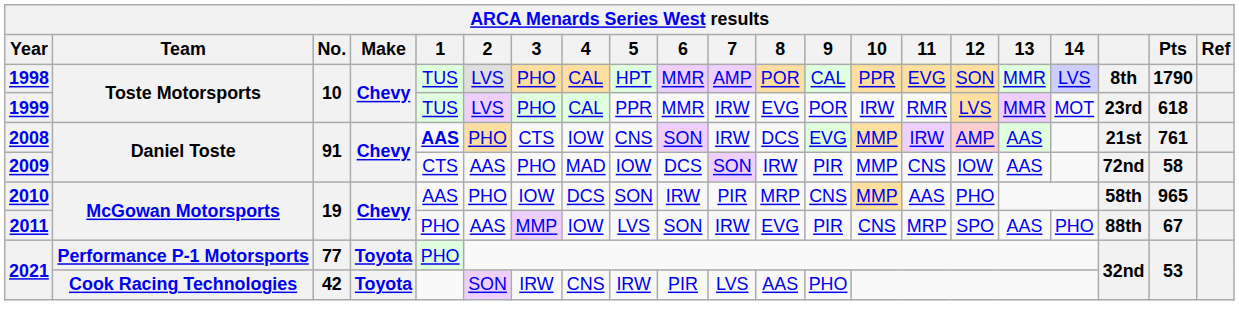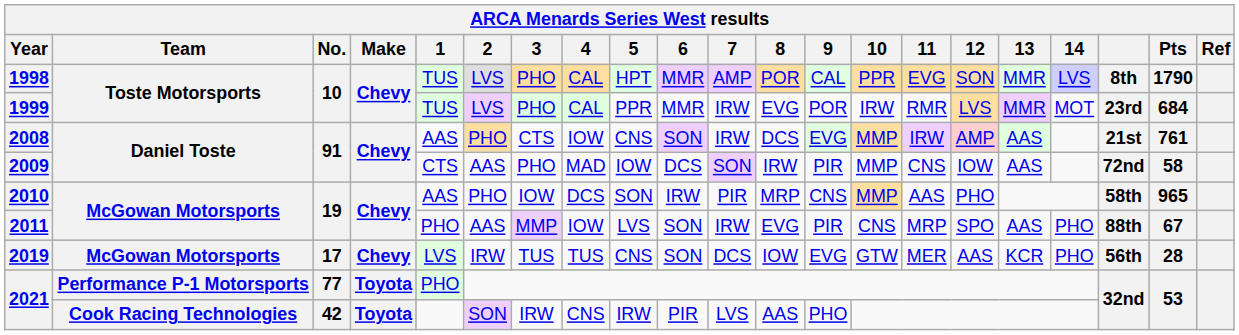 <table class="wikitable" style="text-align:center; font-size:75%">
 <tr>
 <th colspan=21><a href='#'>ARCA Menards Series West</a> results</th>
 </tr>
 <tr>
 <th>Year</th>
 <th>Team</th>
 <th>No.</th>
 <th>Make</th>
 <th>1</th>
 <th>2</th>
 <th>3</th>
 <th>4</th>
 <th>5</th>
 <th>6</th>
 <th>7</th>
 <th>8</th>
 <th>9</th>
 <th>10</th>
 <th>11</th>
 <th>12</th>
 <th>13</th>
 <th>14</th>
 <th></th>
 <th>Pts</th>
 <th>Ref</th>
 </tr>
 <tr>
 <th><a href='#'>1998</a></th>
 <th rowspan=2>Toste Motorsports</th>
 <th rowspan=2>10</th>
 <th rowspan=2><a href='#'>Chevy</a></th>
 <td style="background:#DFFFDF;"><a href='#'>TUS</a><br></td>
 <td style="background:#DFDFDF;"><a href='#'>LVS</a><br></td>
 <td style="background:#FFDF9F;"><a href='#'>PHO</a><br></td>
 <td style="background:#FFDF9F;"><a href='#'>CAL</a><br></td>
 <td style="background:#DFFFDF;"><a href='#'>HPT</a><br></td>
 <td style="background:#EFCFFF;"><a href='#'>MMR</a><br></td>
 <td style="background:#EFCFFF;"><a href='#'>AMP</a><br></td>
 <td style="background:#FFDF9F;"><a href='#'>POR</a><br></td>
 <td style="background:#DFFFDF;"><a href='#'>CAL</a><br></td>
 <td style="background:#FFDF9F;"><a href='#'>PPR</a><br></td>
 <td style="background:#FFDF9F;"><a href='#'>EVG</a><br></td>
 <td style="background:#FFDF9F;"><a href='#'>SON</a><br></td>
 <td style="background:#DFFFDF;"><a href='#'>MMR</a><br></td>
 <td style="background:#CFCFFF;"><a href='#'>LVS</a><br></td>
 <th>8th</th>
 <th>1790</th>
 <th></th>
 </tr>
 <tr>
 <th><a href='#'>1999</a></th>
 <td style="background:#DFFFDF;"><a href='#'>TUS</a><br></td>
 <td style="background:#EFCFFF;"><a href='#'>LVS</a><br></td>
 <td style="background:#DFFFDF;"><a href='#'>PHO</a><br></td>
 <td style="background:#DFFFDF;"><a href='#'>CAL</a><br></td>
 <td><a href='#'>PPR</a></td>
 <td><a href='#'>MMR</a></td>
 <td><a href='#'>IRW</a></td>
 <td><a href='#'>EVG</a></td>
 <td><a href='#'>POR</a></td>
 <td><a href='#'>IRW</a></td>
 <td><a href='#'>RMR</a></td>
 <td style="background:#FFDF9F;"><a href='#'>LVS</a><br></td>
 <td style="background:#EFCFFF;"><a href='#'>MMR</a><br></td>
 <td><a href='#'>MOT</a></td>
 <th>23rd</th>
-<th>618</th>
+<th>684</th>
 <th></th>
 </tr>
 <tr>
 <th><a href='#'>2008</a></th>
 <th rowspan=2>Daniel Toste</th>
 <th rowspan=2>91</th>
 <th rowspan=2><a href='#'>Chevy</a></th>
-<td><strong><a href='#'>AAS</a></strong></td>
+<td><a href='#'>AAS</a></td>
 <td style="background:#FFDF9F;"><a href='#'>PHO</a><br></td>
 <td><a href='#'>CTS</a></td>
 <td><a href='#'>IOW</a></td>
 <td><a href='#'>CNS</a></td>
 <td style="background:#EFCFFF;"><a href='#'>SON</a><br></td>
 <td><a href='#'>IRW</a></td>
 <td><a href='#'>DCS</a></td>
 <td style="background:#DFFFDF;"><a href='#'>EVG</a><br></td>
 <td style="background:#FFDF9F;"><a href='#'>MMP</a><br></td>
 <td style="background:#EFCFFF;"><a href='#'>IRW</a><br></td>
 <td style="background:#FFCFCF;"><a href='#'>AMP</a><br></td>
 <td style="background:#DFFFDF;"><a href='#'>AAS</a><br></td>
 <td></td>
 <th>21st</th>
 <th>761</th>
 <th></th>
 </tr>
 <tr>
 <th><a href='#'>2009</a></th>
 <td><a href='#'>CTS</a></td>
 <td><a href='#'>AAS</a></td>
 <td><a href='#'>PHO</a></td>
 <td><a href='#'>MAD</a></td>
 <td><a href='#'>IOW</a></td>
 <td><a href='#'>DCS</a></td>
 <td style="background:#EFCFFF;"><a href='#'>SON</a><br></td>
 <td><a href='#'>IRW</a></td>
 <td><a href='#'>PIR</a></td>
 <td><a href='#'>MMP</a></td>
 <td><a href='#'>CNS</a></td>
 <td><a href='#'>IOW</a></td>
 <td><a href='#'>AAS</a></td>
 <td></td>
 <th>72nd</th>
 <th>58</th>
 <th></th>
 </tr>
 <tr>
 <th><a href='#'>2010</a></th>
 <th rowspan=2><a href='#'>McGowan Motorsports</a></th>
 <th rowspan=2>19</th>
 <th rowspan=2><a href='#'>Chevy</a></th>
 <td><a href='#'>AAS</a></td>
 <td><a href='#'>PHO</a></td>
 <td><a href='#'>IOW</a></td>
 <td><a href='#'>DCS</a></td>
 <td><a href='#'>SON</a></td>
 <td><a href='#'>IRW</a></td>
 <td><a href='#'>PIR</a></td>
 <td><a href='#'>MRP</a></td>
 <td><a href='#'>CNS</a></td>
 <td style="background:#FFDF9F;"><a href='#'>MMP</a><br></td>
 <td><a href='#'>AAS</a></td>
 <td><a href='#'>PHO</a></td>
 <td colspan=2></td>
 <th>58th</th>
 <th>965</th>
 <th></th>
 </tr>
 <tr>
 <th><a href='#'>2011</a></th>
 <td><a href='#'>PHO</a></td>
 <td><a href='#'>AAS</a></td>
 <td style="background:#EFCFFF;"><a href='#'>MMP</a><br></td>
 <td><a href='#'>IOW</a></td>
 <td><a href='#'>LVS</a></td>
 <td><a href='#'>SON</a></td>
 <td><a href='#'>IRW</a></td>
 <td><a href='#'>EVG</a></td>
 <td><a href='#'>PIR</a></td>
 <td><a href='#'>CNS</a></td>
 <td><a href='#'>MRP</a></td>
 <td><a href='#'>SPO</a></td>
 <td><a href='#'>AAS</a></td>
 <td><a href='#'>PHO</a></td>
 <th>88th</th>
 <th>67</th>
 <th></th>
 </tr>
 <tr>
+<th><a href='#'>2019</a></th>
+<th><a href='#'>McGowan Motorsports</a></th>
+<th>17</th>
+<th><a href='#'>Chevy</a></th>
+<td style="background:#DFFFDF;"><a href='#'>LVS</a><br></td>
+<td><a href='#'>IRW</a></td>
+<td><a href='#'>TUS</a></td>
+<td><a href='#'>TUS</a></td>
+<td><a href='#'>CNS</a></td>
+<td><a href='#'>SON</a></td>
+<td><a href='#'>DCS</a></td>
+<td><a href='#'>IOW</a></td>
+<td><a href='#'>EVG</a></td>
+<td><a href='#'>GTW</a></td>
+<td><a href='#'>MER</a></td>
+<td><a href='#'>AAS</a></td>
+<td><a href='#'>KCR</a></td>
+<td><a href='#'>PHO</a></td>
+<th>56th</th>
+<th>28</th>
+<th></th>
+</tr>
+<tr>
 <th rowspan=2><a href='#'>2021</a></th>
 <th><a href='#'>Performance P-1 Motorsports</a></th>
 <th>77</th>
 <th><a href='#'>Toyota</a></th>
 <td style="background:#DFFFDF;"><a href='#'>PHO</a><br></td>
 <td colspan=13></td>
 <th rowspan=2>32nd</th>
 <th rowspan=2>53</th>
 <th rowspan=2></th>
 </tr>
 <tr>
 <th><a href='#'>Cook Racing Technologies</a></th>
 <th>42</th>
 <th><a href='#'>Toyota</a></th>
 <td></td>
 <td style="background:#EFCFFF;"><a href='#'>SON</a><br></td>
 <td><a href='#'>IRW</a></td>
 <td><a href='#'>CNS</a></td>
 <td><a href='#'>IRW</a></td>
 <td><a href='#'>PIR</a></td>
 <td><a href='#'>LVS</a></td>
 <td><a href='#'>AAS</a></td>
 <td><a href='#'>PHO</a></td>
 <td colspan=5></td>
 </tr>
 </table>
